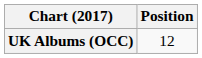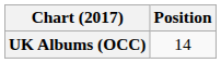 <table class="wikitable plainrowheaders" style="text-align:center">
 <tr>
 <th scope="col">Chart (2017)</th>
 <th scope="col">Position</th>
 </tr>
 <tr>
 <th scope="row">UK Albums (OCC)</th>
-<td>12</td>
+<td>14</td>
 </tr>
 </table>
